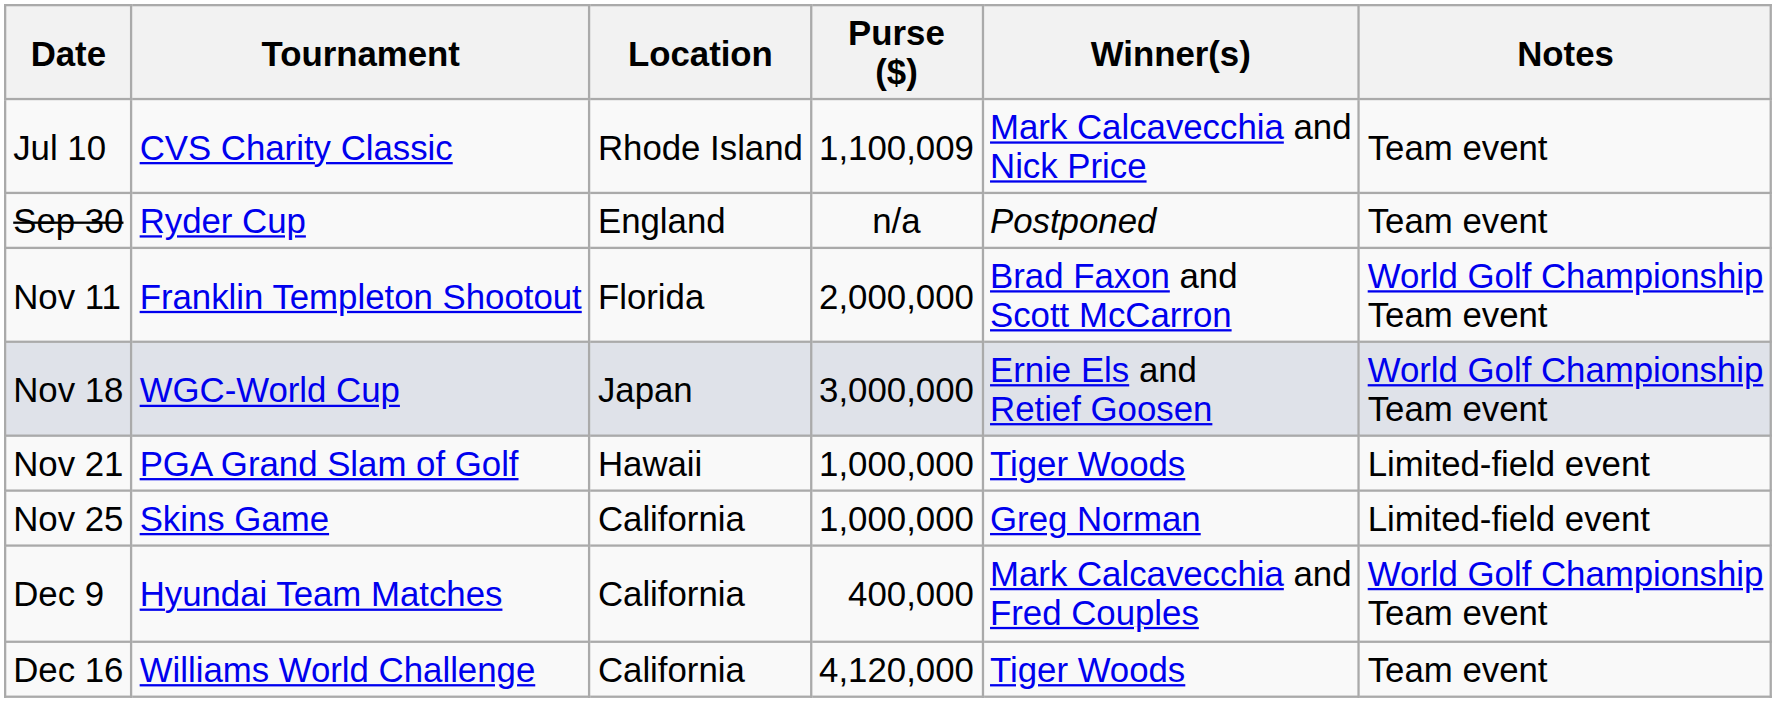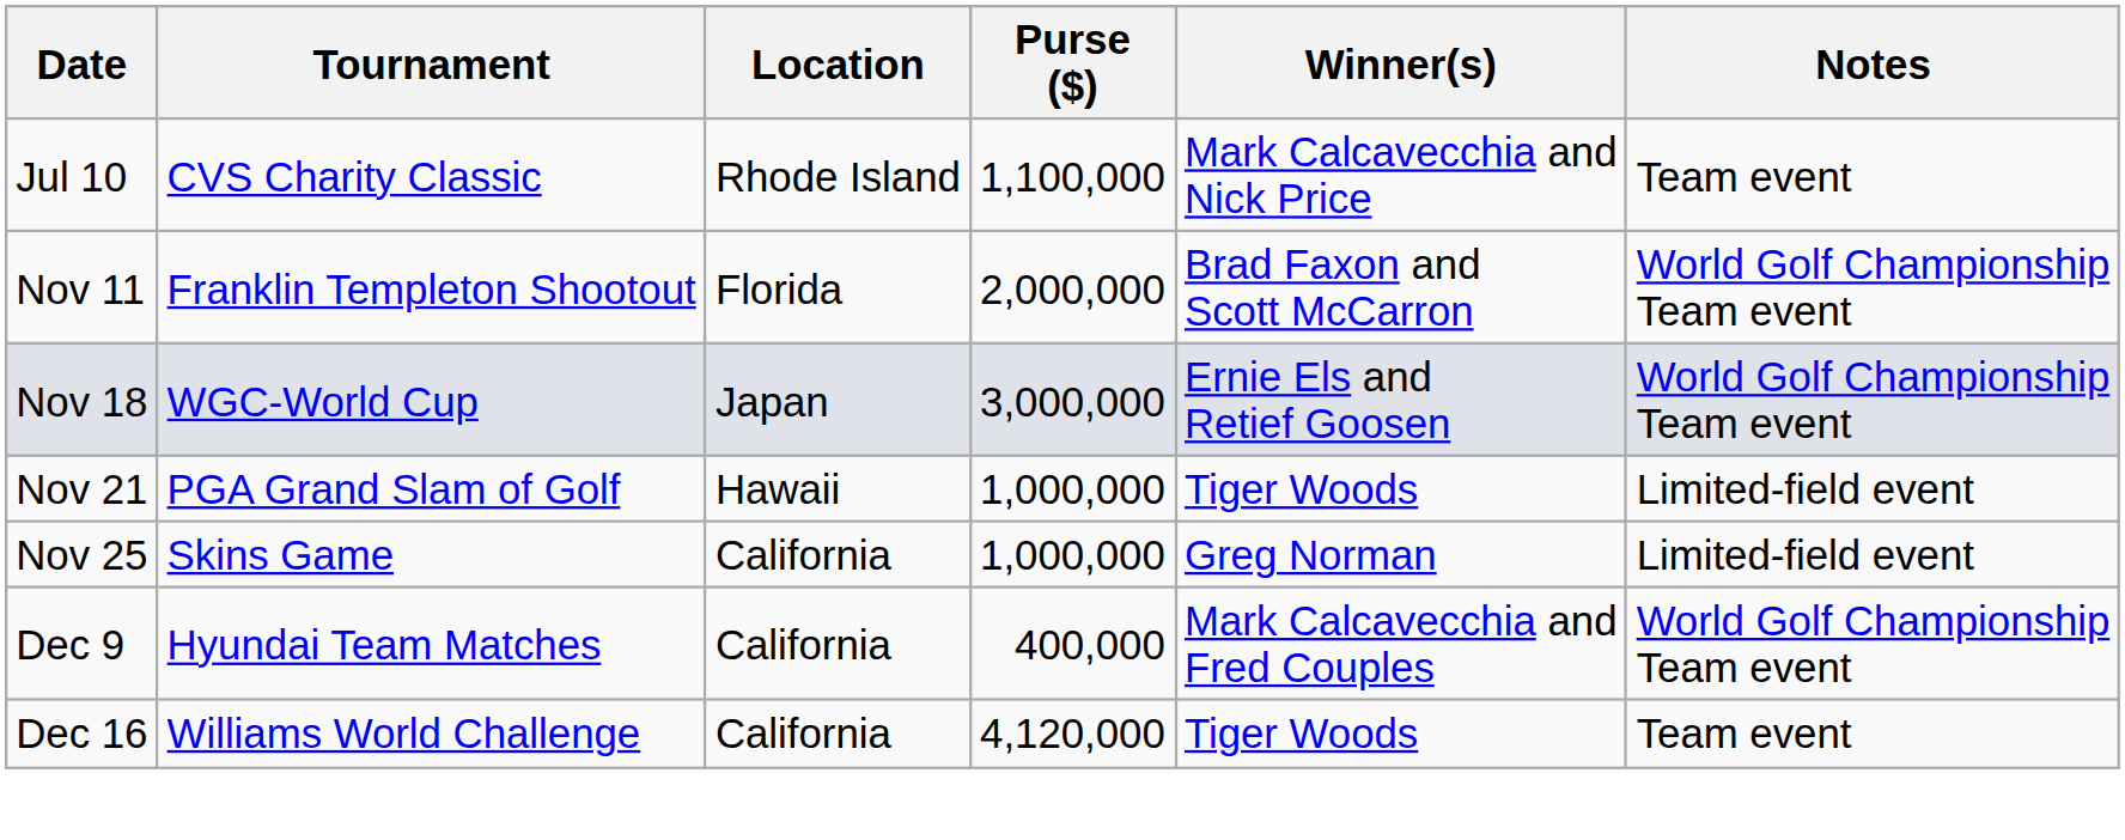 <table class="wikitable" style="font-size:95%">
 <tr>
 <th>Date</th>
 <th>Tournament</th>
 <th>Location</th>
 <th>Purse<br>($)</th>
 <th>Winner(s)</th>
 <th>Notes</th>
 </tr>
 <tr>
 <td>Jul 10</td>
 <td><a href='#'>CVS Charity Classic</a></td>
 <td>Rhode Island</td>
-<td align=right>1,100,009</td>
+<td align=right>1,100,000</td>
 <td> <a href='#'>Mark Calcavecchia</a> and<br> <a href='#'>Nick Price</a></td>
-<td>Team event</td>
-</tr>
-<tr>
-<td><s>Sep 30</s></td>
-<td><a href='#'>Ryder Cup</a></td>
-<td>England</td>
-<td align=center>n/a</td>
-<td><em>Postponed</em></td>
 <td>Team event</td>
 </tr>
 <tr>
 <td>Nov 11</td>
 <td><a href='#'>Franklin Templeton Shootout</a></td>
 <td>Florida</td>
 <td align=right>2,000,000</td>
 <td> <a href='#'>Brad Faxon</a> and<br> <a href='#'>Scott McCarron</a></td>
 <td><a href='#'>World Golf Championship</a><br>Team event</td>
 </tr>
 <tr style="background:#dfe2e9">
 <td>Nov 18</td>
 <td><a href='#'>WGC-World Cup</a></td>
 <td>Japan</td>
 <td align=right>3,000,000</td>
 <td> <a href='#'>Ernie Els</a> and<br> <a href='#'>Retief Goosen</a></td>
 <td><a href='#'>World Golf Championship</a><br>Team event</td>
 </tr>
 <tr>
 <td>Nov 21</td>
 <td><a href='#'>PGA Grand Slam of Golf</a></td>
 <td>Hawaii</td>
 <td align=right>1,000,000</td>
 <td> <a href='#'>Tiger Woods</a></td>
 <td>Limited-field event</td>
 </tr>
 <tr>
 <td>Nov 25</td>
 <td><a href='#'>Skins Game</a></td>
 <td>California</td>
 <td align=right>1,000,000</td>
 <td> <a href='#'>Greg Norman</a></td>
 <td>Limited-field event</td>
 </tr>
 <tr>
 <td>Dec 9</td>
 <td><a href='#'>Hyundai Team Matches</a></td>
 <td>California</td>
 <td align=right>400,000</td>
 <td> <a href='#'>Mark Calcavecchia</a> and<br> <a href='#'>Fred Couples</a></td>
 <td><a href='#'>World Golf Championship</a><br>Team event</td>
 </tr>
 <tr>
 <td>Dec 16</td>
 <td><a href='#'>Williams World Challenge</a></td>
 <td>California</td>
 <td align=right>4,120,000</td>
 <td> <a href='#'>Tiger Woods</a></td>
 <td>Team event</td>
 </tr>
 </table>
